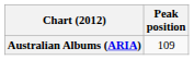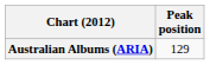 <table class="wikitable plainrowheaders">
 <tr>
 <th scope="col">Chart (2012)</th>
 <th scope="col">Peak<br>position</th>
 </tr>
 <tr>
 <th scope="row">Australian Albums (<a href='#'>ARIA</a>)</th>
-<td align="center">109</td>
+<td align="center">129</td>
 </tr>
 </table>
